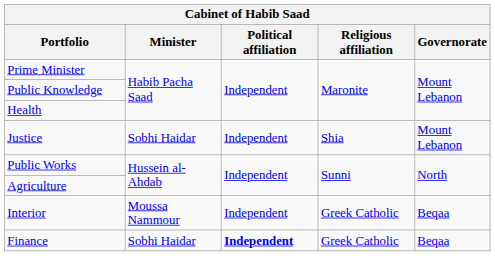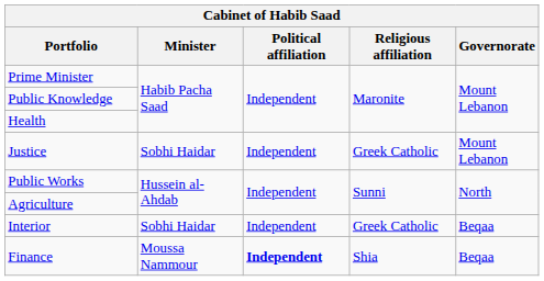 <table class="wikitable">
 <tr>
 <th colspan="5">Cabinet of Habib Saad</th>
 </tr>
 <tr>
 <th width="25%">Portfolio</th>
 <th width="20%">Minister</th>
 <th width="20%">Political affiliation</th>
 <th width="20%">Religious affiliation</th>
 <th width="20%">Governorate</th>
 </tr>
 <tr>
 <td><a href='#'>Prime Minister</a></td>
 <td rowspan="3"><a href='#'>Habib Pacha Saad</a></td>
 <td rowspan="3"> <a href='#'>Independent</a></td>
 <td rowspan="3"><a href='#'>Maronite</a></td>
 <td rowspan="3"><a href='#'>Mount Lebanon</a></td>
 </tr>
 <tr>
 <td><a href='#'>Public Knowledge</a></td>
 </tr>
 <tr>
 <td><a href='#'>Health</a></td>
 </tr>
 <tr>
 <td><a href='#'>Justice</a></td>
 <td><a href='#'>Sobhi Haidar</a></td>
 <td> <a href='#'>Independent</a></td>
-<td><a href='#'>Shia</a></td>
+<td><a href='#'>Greek Catholic</a></td>
 <td><a href='#'>Mount Lebanon</a></td>
 </tr>
 <tr>
 <td><a href='#'>Public Works</a></td>
 <td rowspan="2"><a href='#'>Hussein al-Ahdab</a></td>
 <td rowspan="2"> <a href='#'>Independent</a></td>
 <td rowspan="2"><a href='#'>Sunni</a></td>
 <td rowspan="2"><a href='#'>North</a></td>
 </tr>
 <tr>
 <td><a href='#'>Agriculture</a></td>
 </tr>
 <tr>
 <td><a href='#'>Interior</a></td>
-<td><a href='#'>Moussa Nammour</a></td>
+<td><a href='#'>Sobhi Haidar</a></td>
 <td> <a href='#'>Independent</a></td>
 <td><a href='#'>Greek Catholic</a></td>
 <td><a href='#'>Beqaa</a></td>
 </tr>
 <tr>
 <td><a href='#'>Finance</a></td>
-<td><a href='#'>Sobhi Haidar</a></td>
+<td><a href='#'>Moussa Nammour</a></td>
 <td><strong> <a href='#'>Independent</a></strong></td>
-<td><a href='#'>Greek Catholic</a></td>
+<td><a href='#'>Shia</a></td>
 <td><a href='#'>Beqaa</a></td>
 </tr>
 </table>
